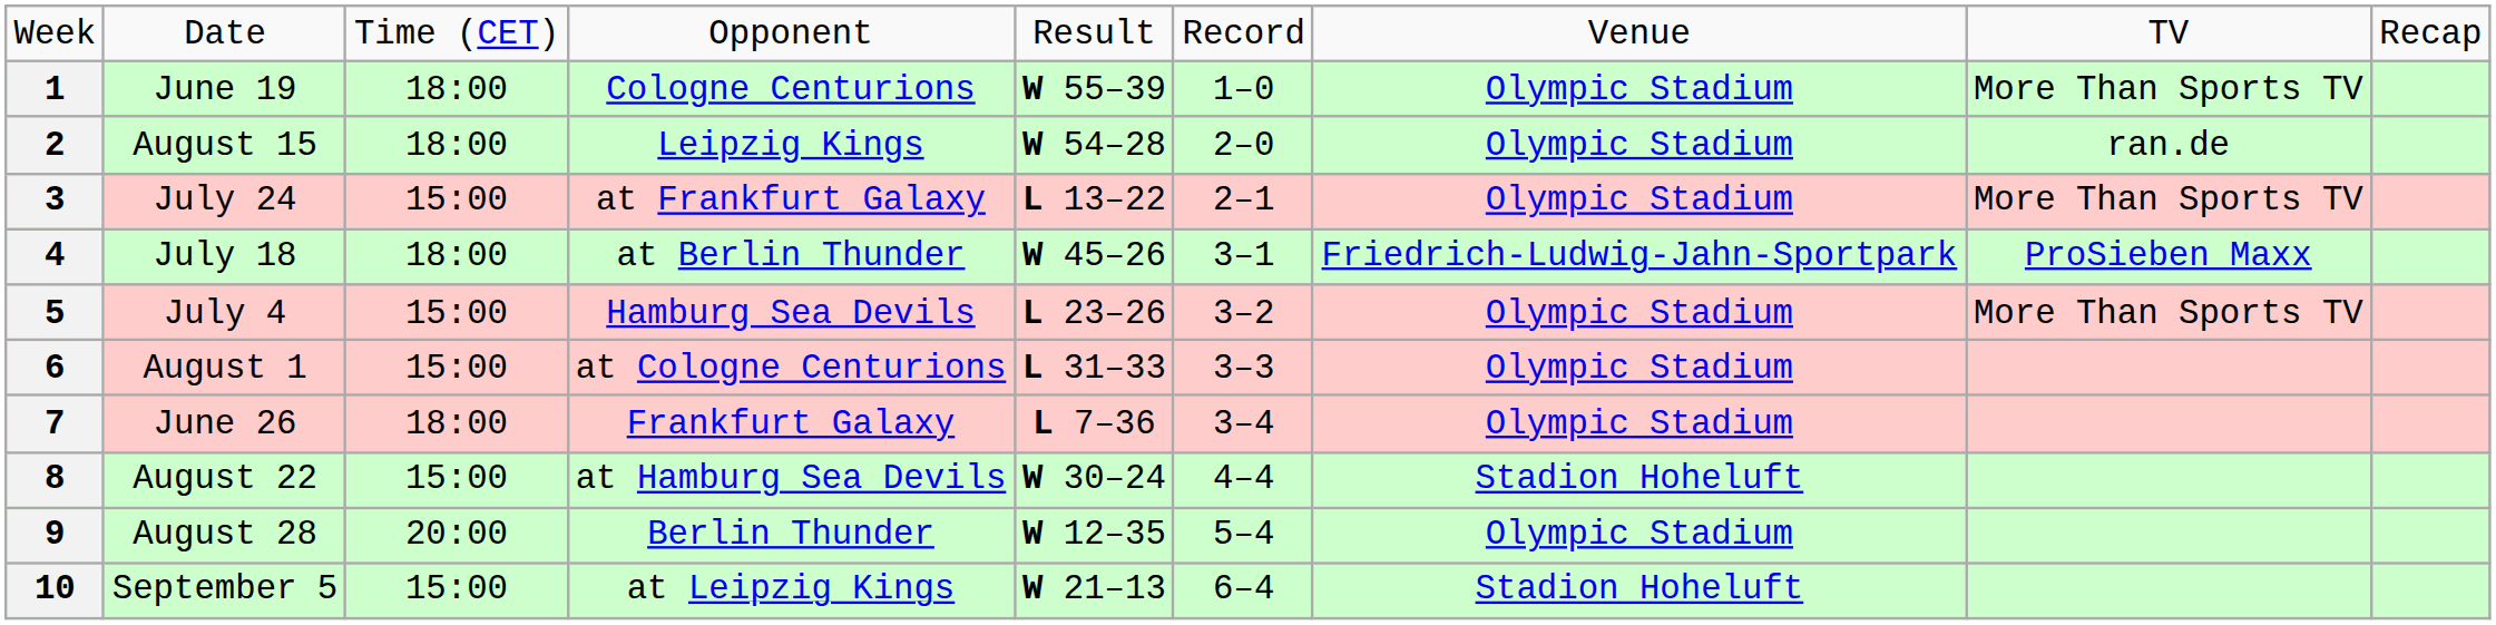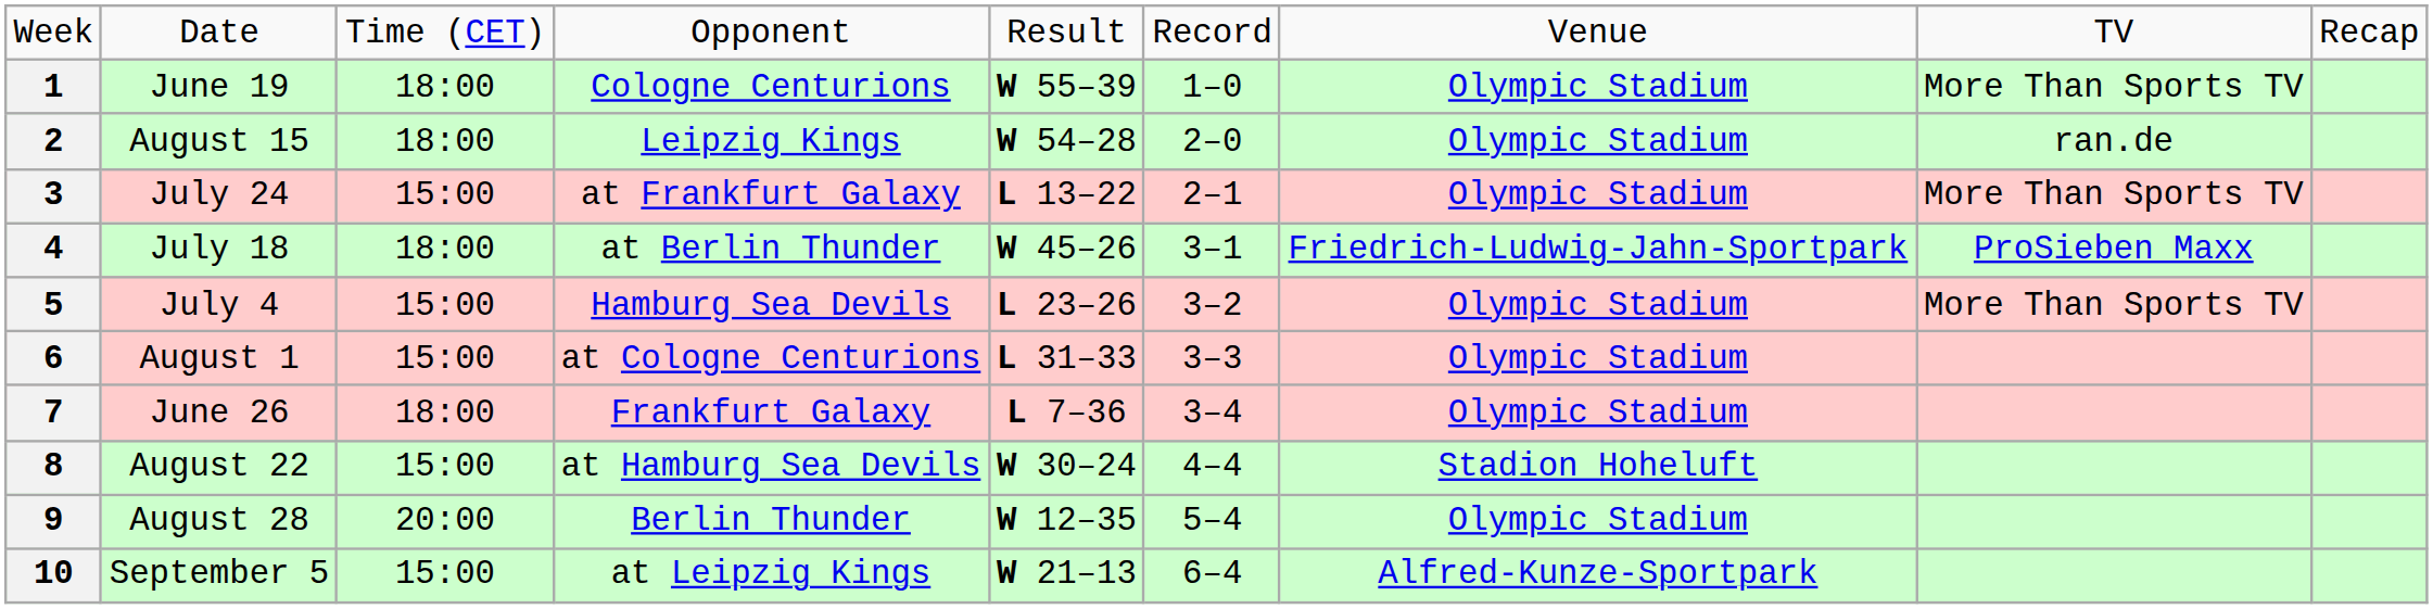 <table class="wikitable" style="text-align:center">
 <tr>
 <td>Week</td>
 <td>Date</td>
 <td>Time (<a href='#'>CET</a>)</td>
 <td>Opponent</td>
 <td>Result</td>
 <td>Record</td>
 <td>Venue</td>
 <td>TV</td>
 <td>Recap</td>
 </tr>
 <tr style="background:#cfc">
 <th>1</th>
 <td>June 19</td>
 <td>18:00</td>
 <td><a href='#'>Cologne Centurions</a></td>
 <td><strong>W</strong> 55–39</td>
 <td>1–0</td>
 <td><a href='#'>Olympic Stadium</a></td>
 <td>More Than Sports TV</td>
 <td></td>
 </tr>
 <tr style="background:#cfc">
 <th>2</th>
 <td>August 15</td>
 <td>18:00</td>
 <td><a href='#'>Leipzig Kings</a></td>
 <td><strong>W</strong> 54–28</td>
 <td>2–0</td>
 <td><a href='#'>Olympic Stadium</a></td>
 <td>ran.de</td>
 <td></td>
 </tr>
 <tr style="background:#fcc">
 <th>3</th>
 <td>July 24</td>
 <td>15:00</td>
 <td>at <a href='#'>Frankfurt Galaxy</a></td>
 <td><strong>L</strong> 13–22</td>
 <td>2–1</td>
 <td><a href='#'>Olympic Stadium</a></td>
 <td>More Than Sports TV</td>
 <td></td>
 </tr>
 <tr style="background:#cfc">
 <th>4</th>
 <td>July 18</td>
 <td>18:00</td>
 <td>at <a href='#'>Berlin Thunder</a></td>
 <td><strong>W</strong> 45–26</td>
 <td>3–1</td>
 <td><a href='#'>Friedrich-Ludwig-Jahn-Sportpark</a></td>
 <td><a href='#'>ProSieben Maxx</a></td>
 <td></td>
 </tr>
 <tr style="background:#fcc">
 <th>5</th>
 <td>July 4</td>
 <td>15:00</td>
 <td><a href='#'>Hamburg Sea Devils</a></td>
 <td><strong>L</strong> 23–26</td>
 <td>3–2</td>
 <td><a href='#'>Olympic Stadium</a></td>
 <td>More Than Sports TV</td>
 <td></td>
 </tr>
 <tr style="background:#fcc">
 <th>6</th>
 <td>August 1</td>
 <td>15:00</td>
 <td>at <a href='#'>Cologne Centurions</a></td>
 <td><strong>L</strong> 31–33</td>
 <td>3–3</td>
 <td><a href='#'>Olympic Stadium</a></td>
 <td></td>
 <td></td>
 </tr>
 <tr style="background:#fcc">
 <th>7</th>
 <td>June 26</td>
 <td>18:00</td>
 <td><a href='#'>Frankfurt Galaxy</a></td>
 <td><strong>L</strong> 7–36</td>
 <td>3–4</td>
 <td><a href='#'>Olympic Stadium</a></td>
 <td></td>
 <td></td>
 </tr>
 <tr style="background:#cfc">
 <th>8</th>
 <td>August 22</td>
 <td>15:00</td>
 <td>at <a href='#'>Hamburg Sea Devils</a></td>
 <td><strong>W</strong> 30–24</td>
 <td>4–4</td>
 <td><a href='#'>Stadion Hoheluft</a></td>
 <td></td>
 <td></td>
 </tr>
 <tr style="background:#cfc">
 <th>9</th>
 <td>August 28</td>
 <td>20:00</td>
 <td><a href='#'>Berlin Thunder</a></td>
 <td><strong>W</strong> 12–35</td>
 <td>5–4</td>
 <td><a href='#'>Olympic Stadium</a></td>
 <td></td>
 <td></td>
 </tr>
 <tr style="background:#cfc">
 <th>10</th>
 <td>September 5</td>
 <td>15:00</td>
 <td>at <a href='#'>Leipzig Kings</a></td>
 <td><strong>W</strong> 21–13</td>
 <td>6–4</td>
-<td><a href='#'>Stadion Hoheluft</a></td>
+<td><a href='#'>Alfred-Kunze-Sportpark</a></td>
 <td></td>
 <td></td>
 </tr>
 </table>
